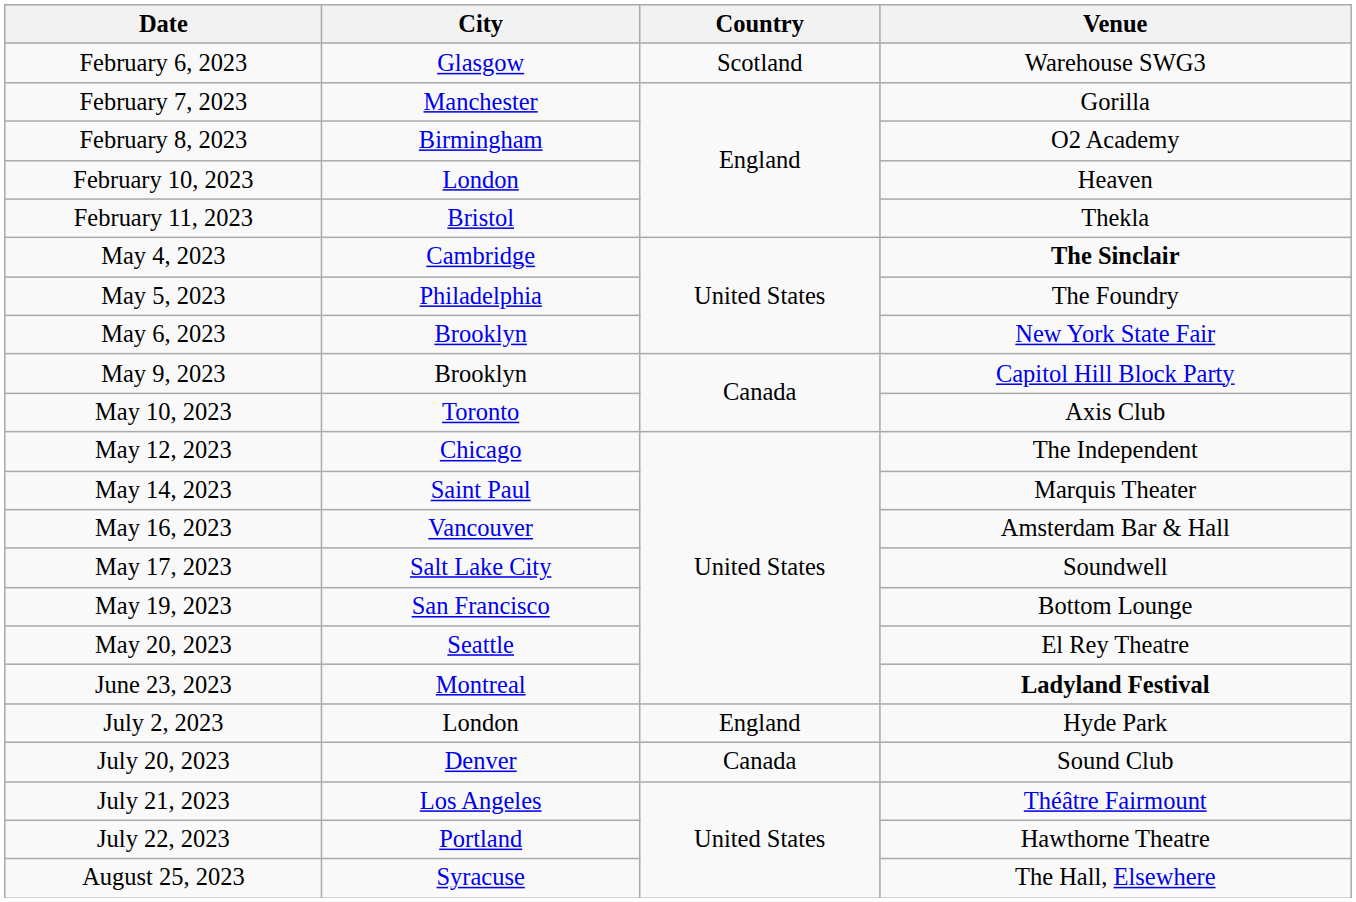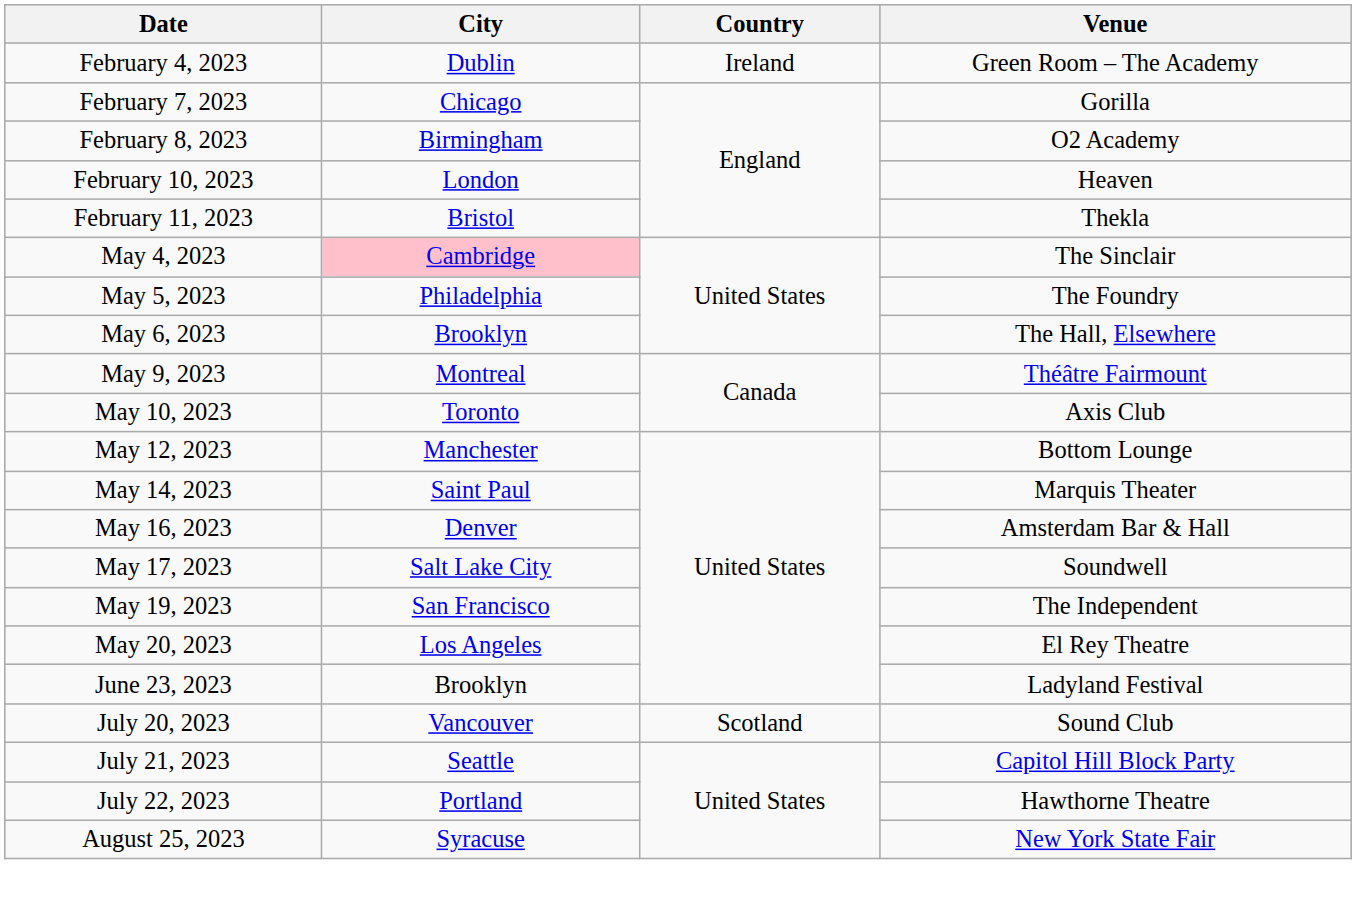 <table class="wikitable" style="text-align:center;">
 <tr>
 <th width="200">Date</th>
 <th width="200">City</th>
 <th width="150">Country</th>
 <th width="300">Venue</th>
 </tr>
 <tr>
-<td>February 6, 2023</td>
-<td><a href='#'>Glasgow</a></td>
-<td>Scotland</td>
-<td>Warehouse SWG3</td>
+<td>February 4, 2023</td>
+<td><a href='#'>Dublin</a></td>
+<td>Ireland</td>
+<td>Green Room – The Academy</td>
 </tr>
 <tr>
 <td>February 7, 2023</td>
-<td><a href='#'>Manchester</a></td>
+<td><a href='#'>Chicago</a></td>
 <td rowspan="4">England</td>
 <td>Gorilla</td>
 </tr>
 <tr>
 <td>February 8, 2023</td>
 <td><a href='#'>Birmingham</a></td>
 <td>O2 Academy</td>
 </tr>
 <tr>
 <td>February 10, 2023</td>
 <td><a href='#'>London</a></td>
 <td>Heaven</td>
 </tr>
 <tr>
 <td>February 11, 2023</td>
 <td><a href='#'>Bristol</a></td>
 <td>Thekla</td>
 </tr>
 <tr>
 <td>May 4, 2023</td>
-<td><a href='#'>Cambridge</a></td>
+<td style="background: pink;"><a href='#'>Cambridge</a></td>
 <td rowspan="3">United States</td>
-<td><strong>The Sinclair</strong></td>
+<td>The Sinclair</td>
 </tr>
 <tr>
 <td>May 5, 2023</td>
 <td><a href='#'>Philadelphia</a></td>
 <td>The Foundry</td>
 </tr>
 <tr>
 <td>May 6, 2023</td>
 <td><a href='#'>Brooklyn</a></td>
-<td><a href='#'>New York State Fair</a></td>
+<td>The Hall, <a href='#'>Elsewhere</a></td>
 </tr>
 <tr>
 <td>May 9, 2023</td>
-<td>Brooklyn</td>
+<td><a href='#'>Montreal</a></td>
 <td rowspan="2">Canada</td>
-<td><a href='#'>Capitol Hill Block Party</a></td>
+<td><a href='#'>Théâtre Fairmount</a></td>
 </tr>
 <tr>
 <td>May 10, 2023</td>
 <td><a href='#'>Toronto</a></td>
 <td>Axis Club</td>
 </tr>
 <tr>
 <td>May 12, 2023</td>
-<td><a href='#'>Chicago</a></td>
+<td><a href='#'>Manchester</a></td>
 <td rowspan="7">United States</td>
-<td>The Independent</td>
+<td>Bottom Lounge</td>
 </tr>
 <tr>
 <td>May 14, 2023</td>
 <td><a href='#'>Saint Paul</a></td>
 <td>Marquis Theater</td>
 </tr>
 <tr>
 <td>May 16, 2023</td>
-<td><a href='#'>Vancouver</a></td>
+<td><a href='#'>Denver</a></td>
 <td>Amsterdam Bar & Hall</td>
 </tr>
 <tr>
 <td>May 17, 2023</td>
 <td><a href='#'>Salt Lake City</a></td>
 <td>Soundwell</td>
 </tr>
 <tr>
 <td>May 19, 2023</td>
 <td><a href='#'>San Francisco</a></td>
-<td>Bottom Lounge</td>
+<td>The Independent</td>
 </tr>
 <tr>
 <td>May 20, 2023</td>
-<td><a href='#'>Seattle</a></td>
+<td><a href='#'>Los Angeles</a></td>
 <td>El Rey Theatre</td>
 </tr>
 <tr>
 <td>June 23, 2023</td>
-<td><a href='#'>Montreal</a></td>
-<td><strong>Ladyland Festival</strong></td>
-</tr>
-<tr>
-<td>July 2, 2023</td>
-<td>London</td>
-<td>England</td>
-<td>Hyde Park</td>
+<td>Brooklyn</td>
+<td>Ladyland Festival</td>
 </tr>
 <tr>
 <td>July 20, 2023</td>
-<td><a href='#'>Denver</a></td>
-<td>Canada</td>
+<td><a href='#'>Vancouver</a></td>
+<td>Scotland</td>
 <td>Sound Club</td>
 </tr>
 <tr>
 <td>July 21, 2023</td>
-<td><a href='#'>Los Angeles</a></td>
+<td><a href='#'>Seattle</a></td>
 <td rowspan="3">United States</td>
-<td><a href='#'>Théâtre Fairmount</a></td>
+<td><a href='#'>Capitol Hill Block Party</a></td>
 </tr>
 <tr>
 <td>July 22, 2023</td>
 <td><a href='#'>Portland</a></td>
 <td>Hawthorne Theatre</td>
 </tr>
 <tr>
 <td>August 25, 2023</td>
 <td><a href='#'>Syracuse</a></td>
-<td>The Hall, <a href='#'>Elsewhere</a></td>
+<td><a href='#'>New York State Fair</a></td>
 </tr>
 </table>
